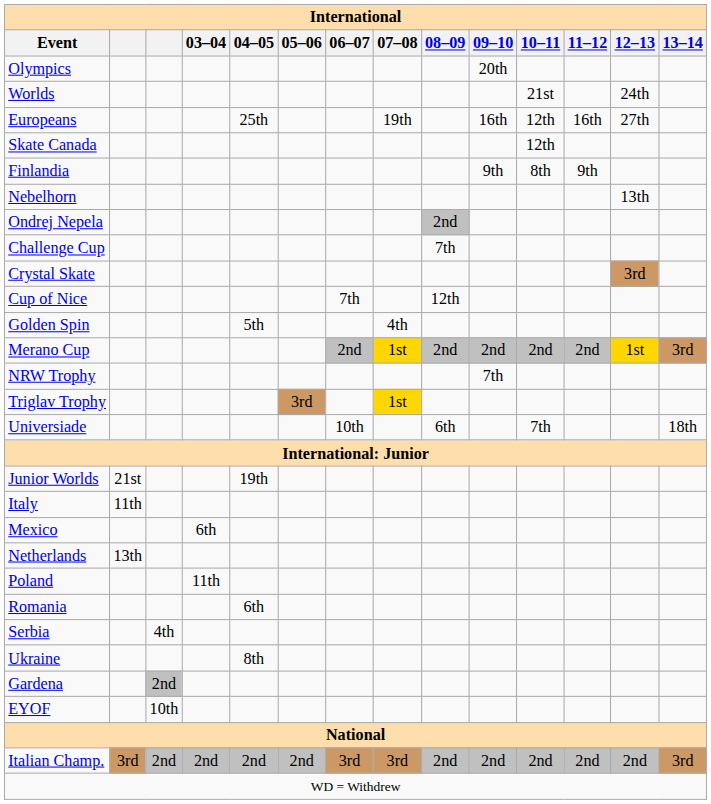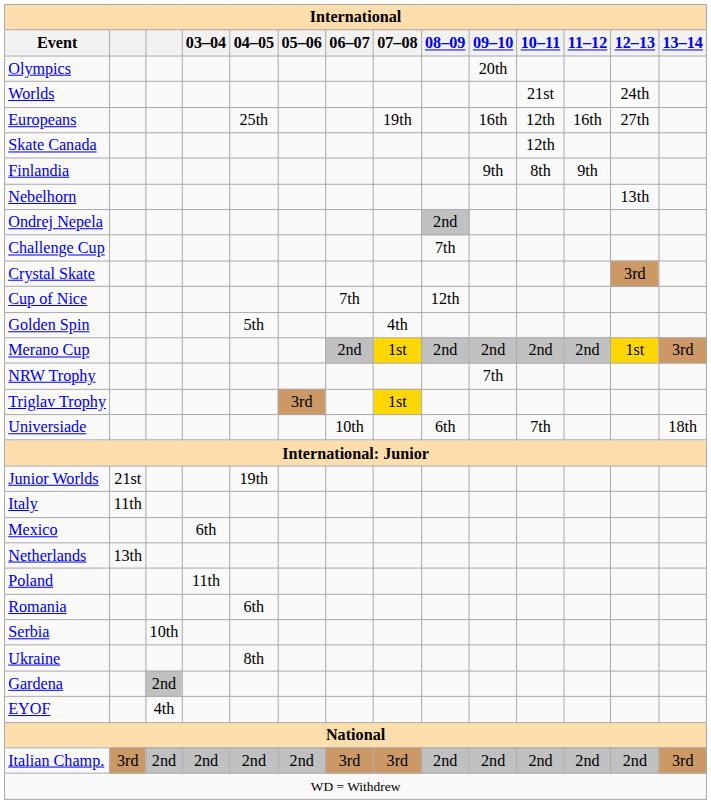 <table class="wikitable" style="text-align:center">
 <tr>
 <th style="background-color: #ffdead; " colspan=14 align=center>International</th>
 </tr>
 <tr>
 <th>Event</th>
 <th></th>
 <th></th>
 <th>03–04</th>
 <th>04–05</th>
 <th>05–06</th>
 <th>06–07</th>
 <th>07–08</th>
 <th><a href='#'>08–09</a></th>
 <th><a href='#'>09–10</a></th>
 <th><a href='#'>10–11</a></th>
 <th><a href='#'>11–12</a></th>
 <th><a href='#'>12–13</a></th>
 <th><a href='#'>13–14</a></th>
 </tr>
 <tr>
 <td align=left><a href='#'>Olympics</a></td>
 <td></td>
 <td></td>
 <td></td>
 <td></td>
 <td></td>
 <td></td>
 <td></td>
 <td></td>
 <td>20th</td>
 <td></td>
 <td></td>
 <td></td>
 <td></td>
 </tr>
 <tr>
 <td align=left><a href='#'>Worlds</a></td>
 <td></td>
 <td></td>
 <td></td>
 <td></td>
 <td></td>
 <td></td>
 <td></td>
 <td></td>
 <td></td>
 <td>21st</td>
 <td></td>
 <td>24th</td>
 <td></td>
 </tr>
 <tr>
 <td align=left><a href='#'>Europeans</a></td>
 <td></td>
 <td></td>
 <td></td>
 <td>25th</td>
 <td></td>
 <td></td>
 <td>19th</td>
 <td></td>
 <td>16th</td>
 <td>12th</td>
 <td>16th</td>
 <td>27th</td>
 <td></td>
 </tr>
 <tr>
 <td align=left> <a href='#'>Skate Canada</a></td>
 <td></td>
 <td></td>
 <td></td>
 <td></td>
 <td></td>
 <td></td>
 <td></td>
 <td></td>
 <td></td>
 <td>12th</td>
 <td></td>
 <td></td>
 <td></td>
 </tr>
 <tr>
 <td align=left><a href='#'>Finlandia</a></td>
 <td></td>
 <td></td>
 <td></td>
 <td></td>
 <td></td>
 <td></td>
 <td></td>
 <td></td>
 <td>9th</td>
 <td>8th</td>
 <td>9th</td>
 <td></td>
 <td></td>
 </tr>
 <tr>
 <td align=left><a href='#'>Nebelhorn</a></td>
 <td></td>
 <td></td>
 <td></td>
 <td></td>
 <td></td>
 <td></td>
 <td></td>
 <td></td>
 <td></td>
 <td></td>
 <td></td>
 <td>13th</td>
 <td></td>
 </tr>
 <tr>
 <td align=left><a href='#'>Ondrej Nepela</a></td>
 <td></td>
 <td></td>
 <td></td>
 <td></td>
 <td></td>
 <td></td>
 <td></td>
 <td bgcolor=silver>2nd</td>
 <td></td>
 <td></td>
 <td></td>
 <td></td>
 <td></td>
 </tr>
 <tr>
 <td align=left><a href='#'>Challenge Cup</a></td>
 <td></td>
 <td></td>
 <td></td>
 <td></td>
 <td></td>
 <td></td>
 <td></td>
 <td>7th</td>
 <td></td>
 <td></td>
 <td></td>
 <td></td>
 <td></td>
 </tr>
 <tr>
 <td align=left><a href='#'>Crystal Skate</a></td>
 <td></td>
 <td></td>
 <td></td>
 <td></td>
 <td></td>
 <td></td>
 <td></td>
 <td></td>
 <td></td>
 <td></td>
 <td></td>
 <td bgcolor=cc9966>3rd</td>
 <td></td>
 </tr>
 <tr>
 <td align=left><a href='#'>Cup of Nice</a></td>
 <td></td>
 <td></td>
 <td></td>
 <td></td>
 <td></td>
 <td>7th</td>
 <td></td>
 <td>12th</td>
 <td></td>
 <td></td>
 <td></td>
 <td></td>
 <td></td>
 </tr>
 <tr>
 <td align=left><a href='#'>Golden Spin</a></td>
 <td></td>
 <td></td>
 <td></td>
 <td>5th</td>
 <td></td>
 <td></td>
 <td>4th</td>
 <td></td>
 <td></td>
 <td></td>
 <td></td>
 <td></td>
 <td></td>
 </tr>
 <tr>
 <td align=left><a href='#'>Merano Cup</a></td>
 <td></td>
 <td></td>
 <td></td>
 <td></td>
 <td></td>
 <td bgcolor=silver>2nd</td>
 <td bgcolor=gold>1st</td>
 <td bgcolor=silver>2nd</td>
 <td bgcolor=silver>2nd</td>
 <td bgcolor=silver>2nd</td>
 <td bgcolor=silver>2nd</td>
 <td bgcolor=gold>1st</td>
 <td bgcolor=cc9966>3rd</td>
 </tr>
 <tr>
 <td align=left><a href='#'>NRW Trophy</a></td>
 <td></td>
 <td></td>
 <td></td>
 <td></td>
 <td></td>
 <td></td>
 <td></td>
 <td></td>
 <td>7th</td>
 <td></td>
 <td></td>
 <td></td>
 <td></td>
 </tr>
 <tr>
 <td align=left><a href='#'>Triglav Trophy</a></td>
 <td></td>
 <td></td>
 <td></td>
 <td></td>
 <td bgcolor=cc9966>3rd</td>
 <td></td>
 <td bgcolor=gold>1st</td>
 <td></td>
 <td></td>
 <td></td>
 <td></td>
 <td></td>
 <td></td>
 </tr>
 <tr>
 <td align=left><a href='#'>Universiade</a></td>
 <td></td>
 <td></td>
 <td></td>
 <td></td>
 <td></td>
 <td>10th</td>
 <td></td>
 <td>6th</td>
 <td></td>
 <td>7th</td>
 <td></td>
 <td></td>
 <td>18th</td>
 </tr>
 <tr>
 <th style="background-color: #ffdead; " colspan=14 align=center>International: Junior</th>
 </tr>
 <tr>
 <td align=left><a href='#'>Junior Worlds</a></td>
 <td>21st</td>
 <td></td>
 <td></td>
 <td>19th</td>
 <td></td>
 <td></td>
 <td></td>
 <td></td>
 <td></td>
 <td></td>
 <td></td>
 <td></td>
 <td></td>
 </tr>
 <tr>
 <td align=left> <a href='#'>Italy</a></td>
 <td>11th</td>
 <td></td>
 <td></td>
 <td></td>
 <td></td>
 <td></td>
 <td></td>
 <td></td>
 <td></td>
 <td></td>
 <td></td>
 <td></td>
 <td></td>
 </tr>
 <tr>
 <td align=left> <a href='#'>Mexico</a></td>
 <td></td>
 <td></td>
 <td>6th</td>
 <td></td>
 <td></td>
 <td></td>
 <td></td>
 <td></td>
 <td></td>
 <td></td>
 <td></td>
 <td></td>
 <td></td>
 </tr>
 <tr>
 <td align=left> <a href='#'>Netherlands</a></td>
 <td>13th</td>
 <td></td>
 <td></td>
 <td></td>
 <td></td>
 <td></td>
 <td></td>
 <td></td>
 <td></td>
 <td></td>
 <td></td>
 <td></td>
 <td></td>
 </tr>
 <tr>
 <td align=left> <a href='#'>Poland</a></td>
 <td></td>
 <td></td>
 <td>11th</td>
 <td></td>
 <td></td>
 <td></td>
 <td></td>
 <td></td>
 <td></td>
 <td></td>
 <td></td>
 <td></td>
 <td></td>
 </tr>
 <tr>
 <td align=left> <a href='#'>Romania</a></td>
 <td></td>
 <td></td>
 <td></td>
 <td>6th</td>
 <td></td>
 <td></td>
 <td></td>
 <td></td>
 <td></td>
 <td></td>
 <td></td>
 <td></td>
 <td></td>
 </tr>
 <tr>
 <td align=left> <a href='#'>Serbia</a></td>
 <td></td>
-<td>4th</td>
+<td>10th</td>
 <td></td>
 <td></td>
 <td></td>
 <td></td>
 <td></td>
 <td></td>
 <td></td>
 <td></td>
 <td></td>
 <td></td>
 <td></td>
 </tr>
 <tr>
 <td align=left> <a href='#'>Ukraine</a></td>
 <td></td>
 <td></td>
 <td></td>
 <td>8th</td>
 <td></td>
 <td></td>
 <td></td>
 <td></td>
 <td></td>
 <td></td>
 <td></td>
 <td></td>
 <td></td>
 </tr>
 <tr>
 <td align=left><a href='#'>Gardena</a></td>
 <td></td>
 <td bgcolor=silver>2nd</td>
 <td></td>
 <td></td>
 <td></td>
 <td></td>
 <td></td>
 <td></td>
 <td></td>
 <td></td>
 <td></td>
 <td></td>
 <td></td>
 </tr>
 <tr>
 <td align=left><a href='#'>EYOF</a></td>
 <td></td>
-<td>10th</td>
+<td>4th</td>
 <td></td>
 <td></td>
 <td></td>
 <td></td>
 <td></td>
 <td></td>
 <td></td>
 <td></td>
 <td></td>
 <td></td>
 <td></td>
 </tr>
 <tr>
 <th style="background-color: #ffdead; " colspan=14 align=center>National</th>
 </tr>
 <tr>
 <td align=left><a href='#'>Italian Champ.</a></td>
 <td bgcolor=cc9966>3rd</td>
 <td bgcolor=silver>2nd</td>
 <td bgcolor=silver>2nd</td>
 <td bgcolor=silver>2nd</td>
 <td bgcolor=silver>2nd</td>
 <td bgcolor=cc9966>3rd</td>
 <td bgcolor=cc9966>3rd</td>
 <td bgcolor=silver>2nd</td>
 <td bgcolor=silver>2nd</td>
 <td bgcolor=silver>2nd</td>
 <td bgcolor=silver>2nd</td>
 <td bgcolor=silver>2nd</td>
 <td bgcolor=cc9966>3rd</td>
 </tr>
 <tr>
 <td colspan=14 align=center><small> WD = Withdrew </small></td>
 </tr>
 </table>
